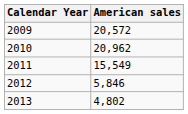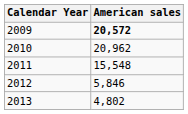 <table class="wikitable" style="font-size:90%;">
 <tr>
 <th>Calendar Year</th>
 <th>American sales</th>
 </tr>
 <tr>
 <td>2009</td>
-<td>20,572</td>
+<td><strong>20,572</strong></td>
 </tr>
 <tr>
 <td>2010</td>
 <td>20,962</td>
 </tr>
 <tr>
 <td>2011</td>
-<td>15,549</td>
+<td>15,548</td>
 </tr>
 <tr>
 <td>2012</td>
 <td>5,846</td>
 </tr>
 <tr>
 <td>2013</td>
 <td>4,802</td>
 </tr>
 </table>
